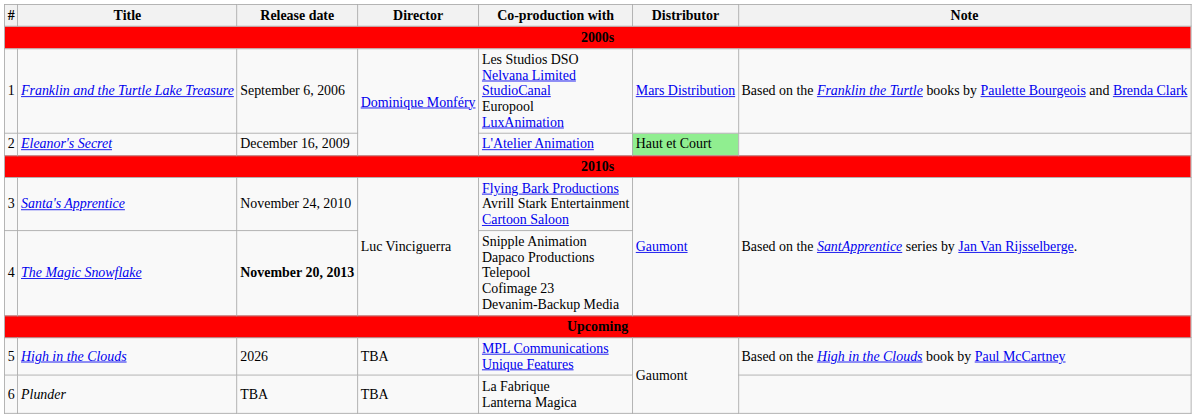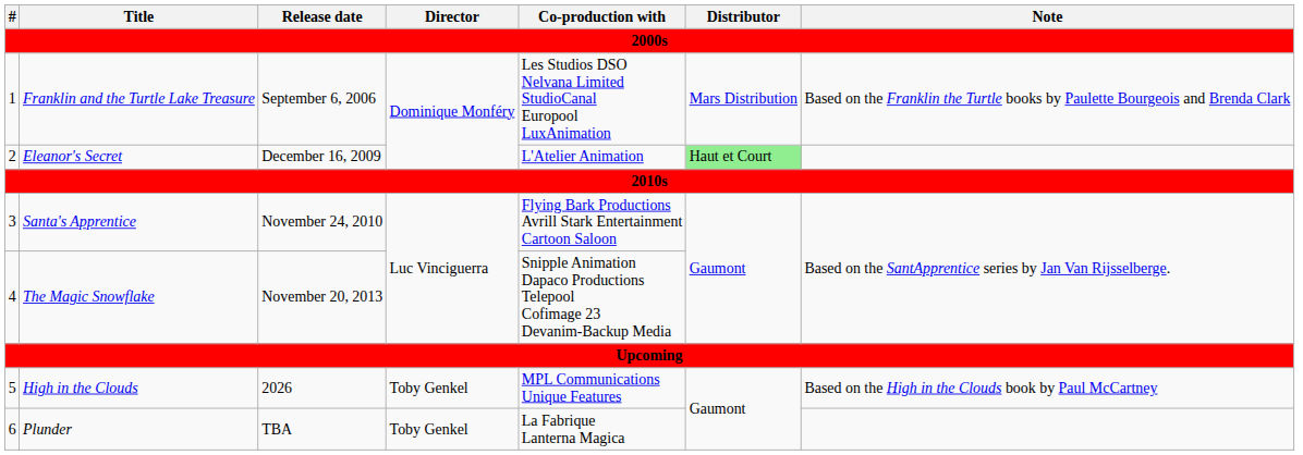 <table class="wikitable sortable" style="width: auto style="width:70%; table-layout: fixed">
 <tr>
 <th>#</th>
 <th>Title</th>
 <th>Release date</th>
 <th>Director</th>
 <th>Co-production with</th>
 <th>Distributor</th>
 <th>Note</th>
 </tr>
 <tr>
 <th colspan="7" style="background:#FF0000;">2000s</th>
 </tr>
 <tr>
 <td>1</td>
 <td><em><a href='#'>Franklin and the Turtle Lake Treasure</a></em></td>
 <td>September 6, 2006</td>
 <td rowspan="2"><a href='#'>Dominique Monféry</a></td>
 <td>Les Studios DSO<br><a href='#'>Nelvana Limited</a><br><a href='#'>StudioCanal</a><br>Europool<br><a href='#'>LuxAnimation</a></td>
 <td><a href='#'>Mars Distribution</a></td>
 <td>Based on the <em><a href='#'>Franklin the Turtle</a></em> books by <a href='#'>Paulette Bourgeois</a> and <a href='#'>Brenda Clark</a></td>
 </tr>
 <tr>
 <td>2</td>
 <td><em><a href='#'>Eleanor's Secret</a></em></td>
 <td>December 16, 2009</td>
 <td><a href='#'>L'Atelier Animation</a></td>
 <td style="background: lightgreen;">Haut et Court</td>
 <td></td>
 </tr>
 <tr>
 <th colspan="7" style="background:#FF0000;">2010s</th>
 </tr>
 <tr>
 <td>3</td>
 <td><em><a href='#'>Santa's Apprentice</a></em></td>
 <td>November 24, 2010</td>
 <td rowspan="2">Luc Vinciguerra</td>
 <td><a href='#'>Flying Bark Productions</a><br>Avrill Stark Entertainment<br><a href='#'>Cartoon Saloon</a></td>
 <td rowspan="2"><a href='#'>Gaumont</a></td>
 <td rowspan="2">Based on the <em><a href='#'>SantApprentice</a></em> series by <a href='#'>Jan Van Rijsselberge</a>.</td>
 </tr>
 <tr>
 <td>4</td>
 <td><em><a href='#'>The Magic Snowflake</a></em></td>
-<td><strong>November 20, 2013</strong></td>
+<td>November 20, 2013</td>
 <td>Snipple Animation<br>Dapaco Productions<br>Telepool<br>Cofimage 23<br>Devanim-Backup Media</td>
 </tr>
 <tr>
 <th colspan="7" style="background:#FF0000;">Upcoming</th>
 </tr>
 <tr>
 <td>5</td>
 <td><em><a href='#'>High in the Clouds</a></em></td>
 <td>2026</td>
-<td>TBA</td>
+<td>Toby Genkel</td>
 <td><a href='#'>MPL Communications</a><br><a href='#'>Unique Features</a></td>
 <td rowspan="2">Gaumont</td>
 <td>Based on the <em><a href='#'>High in the Clouds</a></em> book by <a href='#'>Paul McCartney</a></td>
 </tr>
 <tr>
 <td>6</td>
 <td><em>Plunder</em></td>
 <td>TBA</td>
-<td>TBA</td>
+<td>Toby Genkel</td>
 <td>La Fabrique<br>Lanterna Magica</td>
 <td></td>
 </tr>
 </table>
